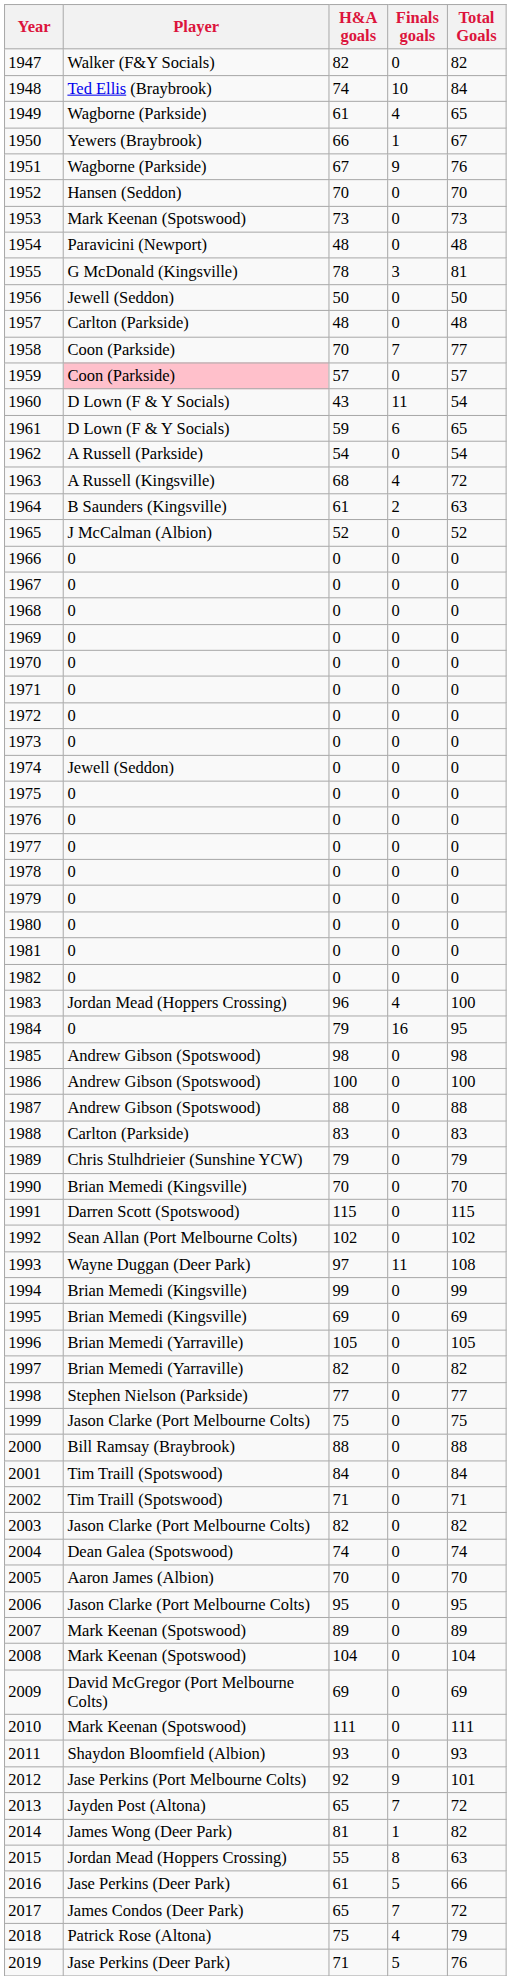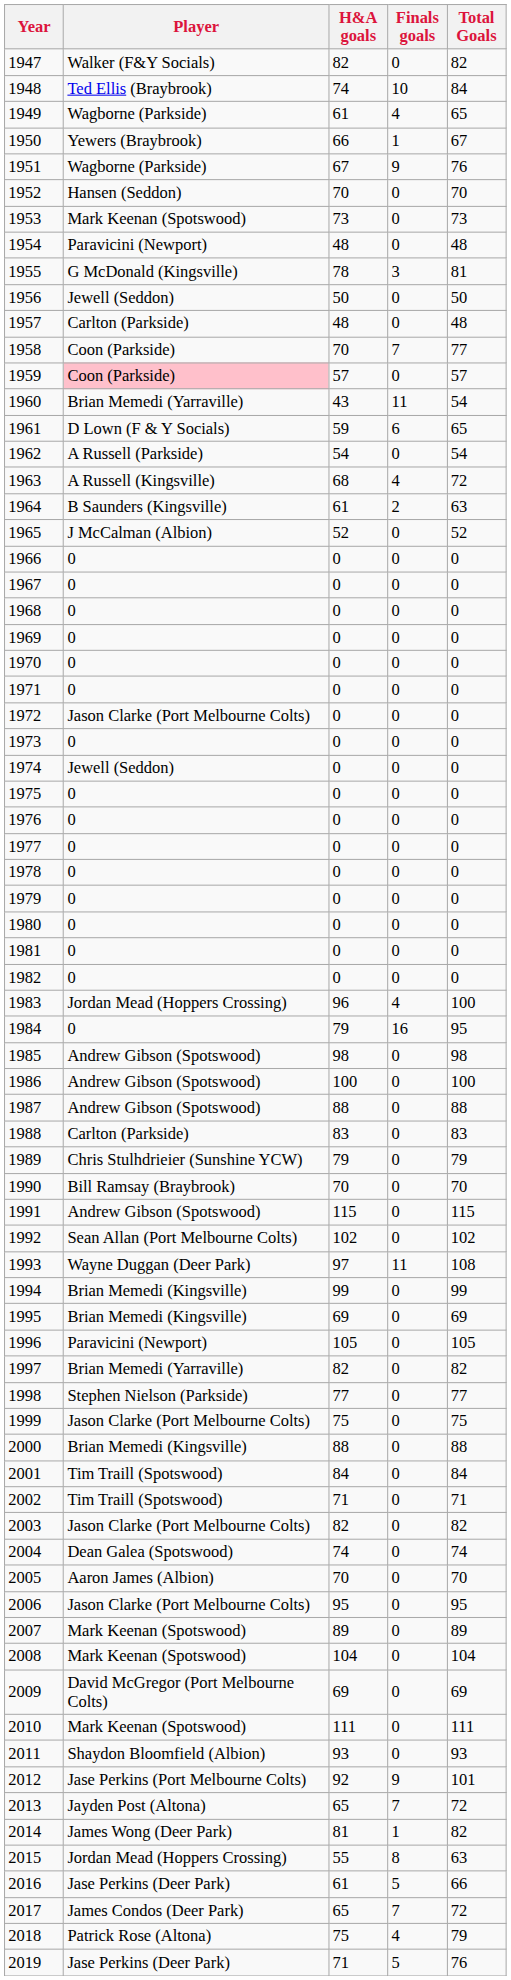 <table class="wikitable">
 <tr>
 <th style="color:crimson" width="50">Year</th>
 <th style="color:crimson" width="250">Player</th>
 <th style="color:crimson" width="50">H&A goals</th>
 <th style="color:crimson" width="50">Finals goals</th>
 <th style="color:crimson" width="50">Total Goals</th>
 </tr>
 <tr>
 <td>1947</td>
 <td>Walker (F&Y Socials)</td>
 <td>82</td>
 <td>0</td>
 <td>82</td>
 </tr>
 <tr>
 <td>1948</td>
 <td><a href='#'>Ted Ellis</a> (Braybrook)</td>
 <td>74</td>
 <td>10</td>
 <td>84</td>
 </tr>
 <tr>
 <td>1949</td>
 <td>Wagborne (Parkside)</td>
 <td>61</td>
 <td>4</td>
 <td>65</td>
 </tr>
 <tr>
 <td>1950</td>
 <td>Yewers (Braybrook)</td>
 <td>66</td>
 <td>1</td>
 <td>67</td>
 </tr>
 <tr>
 <td>1951</td>
 <td>Wagborne (Parkside)</td>
 <td>67</td>
 <td>9</td>
 <td>76</td>
 </tr>
 <tr>
 <td>1952</td>
 <td>Hansen (Seddon)</td>
 <td>70</td>
 <td>0</td>
 <td>70</td>
 </tr>
 <tr>
 <td>1953</td>
 <td>Mark Keenan (Spotswood)</td>
 <td>73</td>
 <td>0</td>
 <td>73</td>
 </tr>
 <tr>
 <td>1954</td>
 <td>Paravicini (Newport)</td>
 <td>48</td>
 <td>0</td>
 <td>48</td>
 </tr>
 <tr>
 <td>1955</td>
 <td>G McDonald (Kingsville)</td>
 <td>78</td>
 <td>3</td>
 <td>81</td>
 </tr>
 <tr>
 <td>1956</td>
 <td>Jewell (Seddon)</td>
 <td>50</td>
 <td>0</td>
 <td>50</td>
 </tr>
 <tr>
 <td>1957</td>
 <td>Carlton (Parkside)</td>
 <td>48</td>
 <td>0</td>
 <td>48</td>
 </tr>
 <tr>
 <td>1958</td>
 <td>Coon (Parkside)</td>
 <td>70</td>
 <td>7</td>
 <td>77</td>
 </tr>
 <tr>
 <td>1959</td>
 <td style="background: pink;">Coon (Parkside)</td>
 <td>57</td>
 <td>0</td>
 <td>57</td>
 </tr>
 <tr>
 <td>1960</td>
-<td>D Lown (F & Y Socials)</td>
+<td>Brian Memedi (Yarraville)</td>
 <td>43</td>
 <td>11</td>
 <td>54</td>
 </tr>
 <tr>
 <td>1961</td>
 <td>D Lown (F & Y Socials)</td>
 <td>59</td>
 <td>6</td>
 <td>65</td>
 </tr>
 <tr>
 <td>1962</td>
 <td>A Russell (Parkside)</td>
 <td>54</td>
 <td>0</td>
 <td>54</td>
 </tr>
 <tr>
 <td>1963</td>
 <td>A Russell (Kingsville)</td>
 <td>68</td>
 <td>4</td>
 <td>72</td>
 </tr>
 <tr>
 <td>1964</td>
 <td>B Saunders (Kingsville)</td>
 <td>61</td>
 <td>2</td>
 <td>63</td>
 </tr>
 <tr>
 <td>1965</td>
 <td>J McCalman (Albion)</td>
 <td>52</td>
 <td>0</td>
 <td>52</td>
 </tr>
 <tr>
 <td>1966</td>
 <td>0</td>
 <td>0</td>
 <td>0</td>
 <td>0</td>
 </tr>
 <tr>
 <td>1967</td>
 <td>0</td>
 <td>0</td>
 <td>0</td>
 <td>0</td>
 </tr>
 <tr>
 <td>1968</td>
 <td>0</td>
 <td>0</td>
 <td>0</td>
 <td>0</td>
 </tr>
 <tr>
 <td>1969</td>
 <td>0</td>
 <td>0</td>
 <td>0</td>
 <td>0</td>
 </tr>
 <tr>
 <td>1970</td>
 <td>0</td>
 <td>0</td>
 <td>0</td>
 <td>0</td>
 </tr>
 <tr>
 <td>1971</td>
 <td>0</td>
 <td>0</td>
 <td>0</td>
 <td>0</td>
 </tr>
 <tr>
 <td>1972</td>
-<td>0</td>
+<td>Jason Clarke (Port Melbourne Colts)</td>
 <td>0</td>
 <td>0</td>
 <td>0</td>
 </tr>
 <tr>
 <td>1973</td>
 <td>0</td>
 <td>0</td>
 <td>0</td>
 <td>0</td>
 </tr>
 <tr>
 <td>1974</td>
 <td>Jewell (Seddon)</td>
 <td>0</td>
 <td>0</td>
 <td>0</td>
 </tr>
 <tr>
 <td>1975</td>
 <td>0</td>
 <td>0</td>
 <td>0</td>
 <td>0</td>
 </tr>
 <tr>
 <td>1976</td>
 <td>0</td>
 <td>0</td>
 <td>0</td>
 <td>0</td>
 </tr>
 <tr>
 <td>1977</td>
 <td>0</td>
 <td>0</td>
 <td>0</td>
 <td>0</td>
 </tr>
 <tr>
 <td>1978</td>
 <td>0</td>
 <td>0</td>
 <td>0</td>
 <td>0</td>
 </tr>
 <tr>
 <td>1979</td>
 <td>0</td>
 <td>0</td>
 <td>0</td>
 <td>0</td>
 </tr>
 <tr>
 <td>1980</td>
 <td>0</td>
 <td>0</td>
 <td>0</td>
 <td>0</td>
 </tr>
 <tr>
 <td>1981</td>
 <td>0</td>
 <td>0</td>
 <td>0</td>
 <td>0</td>
 </tr>
 <tr>
 <td>1982</td>
 <td>0</td>
 <td>0</td>
 <td>0</td>
 <td>0</td>
 </tr>
 <tr>
 <td>1983</td>
 <td>Jordan Mead (Hoppers Crossing)</td>
 <td>96</td>
 <td>4</td>
 <td>100</td>
 </tr>
 <tr>
 <td>1984</td>
 <td>0</td>
 <td>79</td>
 <td>16</td>
 <td>95</td>
 </tr>
 <tr>
 <td>1985</td>
 <td>Andrew Gibson (Spotswood)</td>
 <td>98</td>
 <td>0</td>
 <td>98</td>
 </tr>
 <tr>
 <td>1986</td>
 <td>Andrew Gibson (Spotswood)</td>
 <td>100</td>
 <td>0</td>
 <td>100</td>
 </tr>
 <tr>
 <td>1987</td>
 <td>Andrew Gibson (Spotswood)</td>
 <td>88</td>
 <td>0</td>
 <td>88</td>
 </tr>
 <tr>
 <td>1988</td>
 <td>Carlton (Parkside)</td>
 <td>83</td>
 <td>0</td>
 <td>83</td>
 </tr>
 <tr>
 <td>1989</td>
 <td>Chris Stulhdrieier (Sunshine YCW)</td>
 <td>79</td>
 <td>0</td>
 <td>79</td>
 </tr>
 <tr>
 <td>1990</td>
-<td>Brian Memedi (Kingsville)</td>
+<td>Bill Ramsay (Braybrook)</td>
 <td>70</td>
 <td>0</td>
 <td>70</td>
 </tr>
 <tr>
 <td>1991</td>
-<td>Darren Scott (Spotswood)</td>
+<td>Andrew Gibson (Spotswood)</td>
 <td>115</td>
 <td>0</td>
 <td>115</td>
 </tr>
 <tr>
 <td>1992</td>
 <td>Sean Allan (Port Melbourne Colts)</td>
 <td>102</td>
 <td>0</td>
 <td>102</td>
 </tr>
 <tr>
 <td>1993</td>
 <td>Wayne Duggan (Deer Park)</td>
 <td>97</td>
 <td>11</td>
 <td>108</td>
 </tr>
 <tr>
 <td>1994</td>
 <td>Brian Memedi (Kingsville)</td>
 <td>99</td>
 <td>0</td>
 <td>99</td>
 </tr>
 <tr>
 <td>1995</td>
 <td>Brian Memedi (Kingsville)</td>
 <td>69</td>
 <td>0</td>
 <td>69</td>
 </tr>
 <tr>
 <td>1996</td>
-<td>Brian Memedi (Yarraville)</td>
+<td>Paravicini (Newport)</td>
 <td>105</td>
 <td>0</td>
 <td>105</td>
 </tr>
 <tr>
 <td>1997</td>
 <td>Brian Memedi (Yarraville)</td>
 <td>82</td>
 <td>0</td>
 <td>82</td>
 </tr>
 <tr>
 <td>1998</td>
 <td>Stephen Nielson (Parkside)</td>
 <td>77</td>
 <td>0</td>
 <td>77</td>
 </tr>
 <tr>
 <td>1999</td>
 <td>Jason Clarke (Port Melbourne Colts)</td>
 <td>75</td>
 <td>0</td>
 <td>75</td>
 </tr>
 <tr>
 <td>2000</td>
-<td>Bill Ramsay (Braybrook)</td>
+<td>Brian Memedi (Kingsville)</td>
 <td>88</td>
 <td>0</td>
 <td>88</td>
 </tr>
 <tr>
 <td>2001</td>
 <td>Tim Traill (Spotswood)</td>
 <td>84</td>
 <td>0</td>
 <td>84</td>
 </tr>
 <tr>
 <td>2002</td>
 <td>Tim Traill (Spotswood)</td>
 <td>71</td>
 <td>0</td>
 <td>71</td>
 </tr>
 <tr>
 <td>2003</td>
 <td>Jason Clarke (Port Melbourne Colts)</td>
 <td>82</td>
 <td>0</td>
 <td>82</td>
 </tr>
 <tr>
 <td>2004</td>
 <td>Dean Galea (Spotswood)</td>
 <td>74</td>
 <td>0</td>
 <td>74</td>
 </tr>
 <tr>
 <td>2005</td>
 <td>Aaron James (Albion)</td>
 <td>70</td>
 <td>0</td>
 <td>70</td>
 </tr>
 <tr>
 <td>2006</td>
 <td>Jason Clarke (Port Melbourne Colts)</td>
 <td>95</td>
 <td>0</td>
 <td>95</td>
 </tr>
 <tr>
 <td>2007</td>
 <td>Mark Keenan (Spotswood)</td>
 <td>89</td>
 <td>0</td>
 <td>89</td>
 </tr>
 <tr>
 <td>2008</td>
 <td>Mark Keenan (Spotswood)</td>
 <td>104</td>
 <td>0</td>
 <td>104</td>
 </tr>
 <tr>
 <td>2009</td>
 <td>David McGregor (Port Melbourne Colts)</td>
 <td>69</td>
 <td>0</td>
 <td>69</td>
 </tr>
 <tr>
 <td>2010</td>
 <td>Mark Keenan (Spotswood)</td>
 <td>111</td>
 <td>0</td>
 <td>111</td>
 </tr>
 <tr>
 <td>2011</td>
 <td>Shaydon Bloomfield (Albion)</td>
 <td>93</td>
 <td>0</td>
 <td>93</td>
 </tr>
 <tr>
 <td>2012</td>
 <td>Jase Perkins (Port Melbourne Colts)</td>
 <td>92</td>
 <td>9</td>
 <td>101</td>
 </tr>
 <tr>
 <td>2013</td>
 <td>Jayden Post (Altona)</td>
 <td>65</td>
 <td>7</td>
 <td>72</td>
 </tr>
 <tr>
 <td>2014</td>
 <td>James Wong (Deer Park)</td>
 <td>81</td>
 <td>1</td>
 <td>82</td>
 </tr>
 <tr>
 <td>2015</td>
 <td>Jordan Mead (Hoppers Crossing)</td>
 <td>55</td>
 <td>8</td>
 <td>63</td>
 </tr>
 <tr>
 <td>2016</td>
 <td>Jase Perkins (Deer Park)</td>
 <td>61</td>
 <td>5</td>
 <td>66</td>
 </tr>
 <tr>
 <td>2017</td>
 <td>James Condos (Deer Park)</td>
 <td>65</td>
 <td>7</td>
 <td>72</td>
 </tr>
 <tr>
 <td>2018</td>
 <td>Patrick Rose (Altona)</td>
 <td>75</td>
 <td>4</td>
 <td>79</td>
 </tr>
 <tr>
 <td>2019</td>
 <td>Jase Perkins (Deer Park)</td>
 <td>71</td>
 <td>5</td>
 <td>76</td>
 </tr>
 </table>
